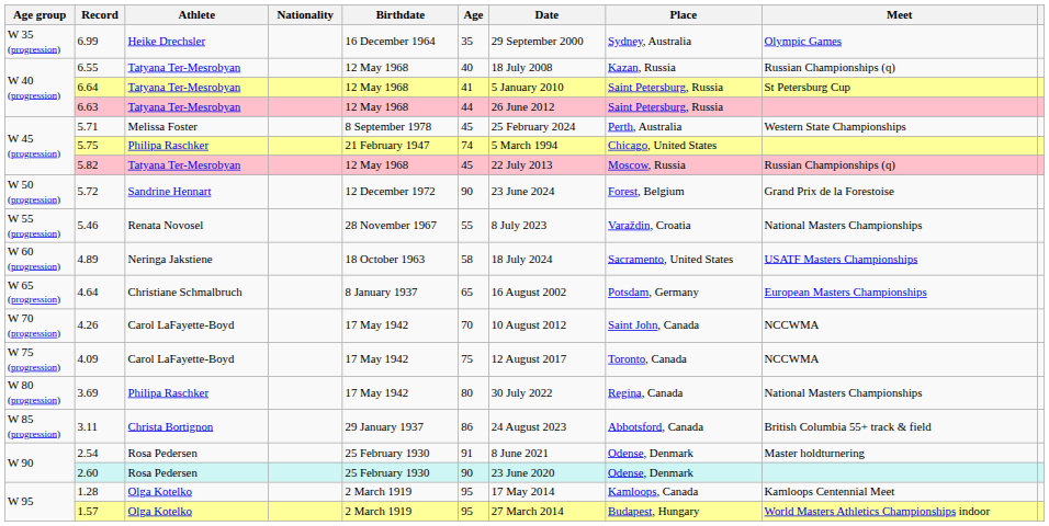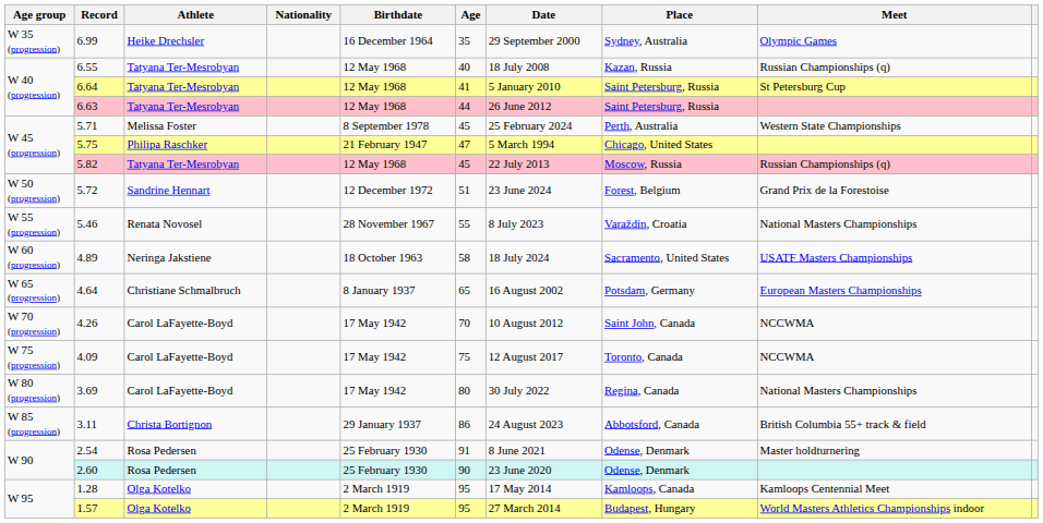 <table class="wikitable" style="font-size:90%; width: 100%;">
 <tr>
 <th>Age group</th>
 <th>Record</th>
 <th>Athlete</th>
 <th>Nationality</th>
 <th>Birthdate</th>
 <th>Age</th>
 <th>Date</th>
 <th>Place</th>
 <th>Meet</th>
 <th></th>
 </tr>
 <tr>
 <td>W 35  <br><small>(<a href='#'>progression</a>)</small></td>
 <td>6.99 </td>
 <td><a href='#'>Heike Drechsler</a></td>
 <td></td>
 <td>16 December 1964</td>
 <td>35</td>
 <td>29 September 2000</td>
 <td><a href='#'>Sydney</a>, Australia</td>
 <td><a href='#'>Olympic Games</a></td>
 <td></td>
 </tr>
 <tr>
 <td rowspan=3>W 40 <br><small>(<a href='#'>progression</a>)</small></td>
 <td>6.55 </td>
 <td><a href='#'>Tatyana Ter-Mesrobyan</a></td>
 <td></td>
 <td>12 May 1968</td>
 <td>40</td>
 <td>18 July 2008</td>
 <td><a href='#'>Kazan</a>, Russia</td>
 <td>Russian Championships (q)</td>
 <td></td>
 </tr>
 <tr style="background:#ff9;">
 <td>6.64 </td>
 <td><a href='#'>Tatyana Ter-Mesrobyan</a></td>
 <td></td>
 <td>12 May 1968</td>
 <td>41</td>
 <td>5 January 2010</td>
 <td><a href='#'>Saint Petersburg</a>, Russia</td>
 <td>St Petersburg Cup</td>
 <td></td>
 </tr>
 <tr style="background:pink">
 <td>6.63 </td>
 <td><a href='#'>Tatyana Ter-Mesrobyan</a></td>
 <td></td>
 <td>12 May 1968</td>
 <td>44</td>
 <td>26 June 2012</td>
 <td><a href='#'>Saint Petersburg</a>, Russia</td>
 <td></td>
 <td></td>
 </tr>
 <tr>
 <td rowspan=3>W 45 <br><small>(<a href='#'>progression</a>)</small></td>
 <td>5.71 </td>
 <td>Melissa Foster</td>
 <td></td>
 <td>8 September 1978</td>
 <td>45</td>
 <td>25 February 2024</td>
 <td><a href='#'>Perth</a>, Australia</td>
 <td>Western State Championships</td>
 <td></td>
 </tr>
 <tr style="background:#ff9;">
 <td>5.75 </td>
 <td><a href='#'>Philipa Raschker</a></td>
 <td></td>
 <td>21 February 1947</td>
-<td>74</td>
+<td>47</td>
 <td>5 March 1994</td>
 <td><a href='#'>Chicago</a>, United States</td>
 <td></td>
 <td></td>
 </tr>
 <tr style="background:pink">
 <td>5.82 </td>
 <td><a href='#'>Tatyana Ter-Mesrobyan</a></td>
 <td></td>
 <td>12 May 1968</td>
 <td>45</td>
 <td>22 July 2013</td>
 <td><a href='#'>Moscow</a>, Russia</td>
 <td>Russian Championships (q)</td>
 <td></td>
 </tr>
 <tr>
 <td>W 50 <br><small>(<a href='#'>progression</a>)</small></td>
 <td>5.72 </td>
 <td><a href='#'>Sandrine Hennart</a></td>
 <td></td>
 <td>12 December 1972</td>
-<td>90</td>
+<td>51</td>
 <td>23 June 2024</td>
 <td><a href='#'>Forest</a>, Belgium</td>
 <td>Grand Prix de la Forestoise</td>
 <td></td>
 </tr>
 <tr>
 <td>W 55 <br><small>(<a href='#'>progression</a>)</small></td>
 <td>5.46 </td>
 <td>Renata Novosel</td>
 <td></td>
 <td>28 November 1967</td>
 <td>55</td>
 <td>8 July 2023</td>
 <td><a href='#'>Varaždin</a>, Croatia</td>
 <td>National Masters Championships</td>
 <td></td>
 </tr>
 <tr>
 <td>W 60 <br><small>(<a href='#'>progression</a>)</small></td>
 <td>4.89 </td>
 <td>Neringa Jakstiene</td>
 <td></td>
 <td>18 October 1963</td>
 <td>58</td>
 <td>18 July 2024</td>
 <td><a href='#'>Sacramento</a>, United States</td>
 <td><a href='#'>USATF Masters Championships</a></td>
 <td></td>
 </tr>
 <tr>
 <td>W 65 <br><small>(<a href='#'>progression</a>)</small></td>
 <td>4.64 </td>
 <td>Christiane Schmalbruch</td>
 <td></td>
 <td>8 January 1937</td>
 <td>65</td>
 <td>16 August 2002</td>
 <td><a href='#'>Potsdam</a>, Germany</td>
 <td><a href='#'>European Masters Championships</a></td>
 <td></td>
 </tr>
 <tr>
 <td>W 70 <br><small>(<a href='#'>progression</a>)</small></td>
 <td>4.26 </td>
 <td>Carol LaFayette-Boyd</td>
 <td></td>
 <td>17 May 1942</td>
 <td>70</td>
 <td>10 August 2012</td>
 <td><a href='#'>Saint John</a>, Canada</td>
 <td>NCCWMA</td>
 <td></td>
 </tr>
 <tr>
 <td>W 75 <br><small>(<a href='#'>progression</a>)</small></td>
 <td>4.09 </td>
 <td>Carol LaFayette-Boyd</td>
 <td></td>
 <td>17 May 1942</td>
 <td>75</td>
 <td>12 August 2017</td>
 <td><a href='#'>Toronto</a>, Canada</td>
 <td>NCCWMA</td>
 <td></td>
 </tr>
 <tr>
 <td>W 80  <br><small>(<a href='#'>progression</a>)</small></td>
 <td>3.69 </td>
-<td><a href='#'>Philipa Raschker</a></td>
+<td>Carol LaFayette-Boyd</td>
 <td></td>
 <td>17 May 1942</td>
 <td>80</td>
 <td>30 July 2022</td>
 <td><a href='#'>Regina</a>, Canada</td>
 <td>National Masters Championships</td>
 <td></td>
 </tr>
 <tr>
 <td>W 85 <br><small>(<a href='#'>progression</a>)</small></td>
 <td>3.11 </td>
 <td><a href='#'>Christa Bortignon</a></td>
 <td></td>
 <td>29 January 1937</td>
 <td>86</td>
 <td>24 August 2023</td>
 <td><a href='#'>Abbotsford</a>, Canada</td>
 <td>British Columbia 55+ track & field</td>
 <td></td>
 </tr>
 <tr>
 <td rowspan=2>W 90</td>
 <td>2.54 </td>
 <td>Rosa Pedersen</td>
 <td></td>
 <td>25 February 1930</td>
 <td>91</td>
 <td>8 June 2021</td>
 <td><a href='#'>Odense</a>, Denmark</td>
 <td>Master holdturnering</td>
 <td></td>
 </tr>
 <tr style="background:#cef6f5;">
 <td>2.60 </td>
 <td>Rosa Pedersen</td>
 <td></td>
 <td>25 February 1930</td>
 <td>90</td>
 <td>23 June 2020</td>
 <td><a href='#'>Odense</a>, Denmark</td>
 <td></td>
 <td></td>
 </tr>
 <tr>
 <td rowspan=2>W 95</td>
 <td>1.28 </td>
 <td><a href='#'>Olga Kotelko</a></td>
 <td></td>
 <td>2 March 1919</td>
 <td>95</td>
 <td>17 May 2014</td>
 <td><a href='#'>Kamloops</a>, Canada</td>
 <td>Kamloops Centennial Meet</td>
 <td></td>
 </tr>
 <tr style="background:#ff9;">
 <td>1.57 </td>
 <td><a href='#'>Olga Kotelko</a></td>
 <td></td>
 <td>2 March 1919</td>
 <td>95</td>
 <td>27 March 2014</td>
 <td><a href='#'>Budapest</a>, Hungary</td>
 <td><a href='#'>World Masters Athletics Championships</a> indoor</td>
 <td></td>
 </tr>
 </table>
